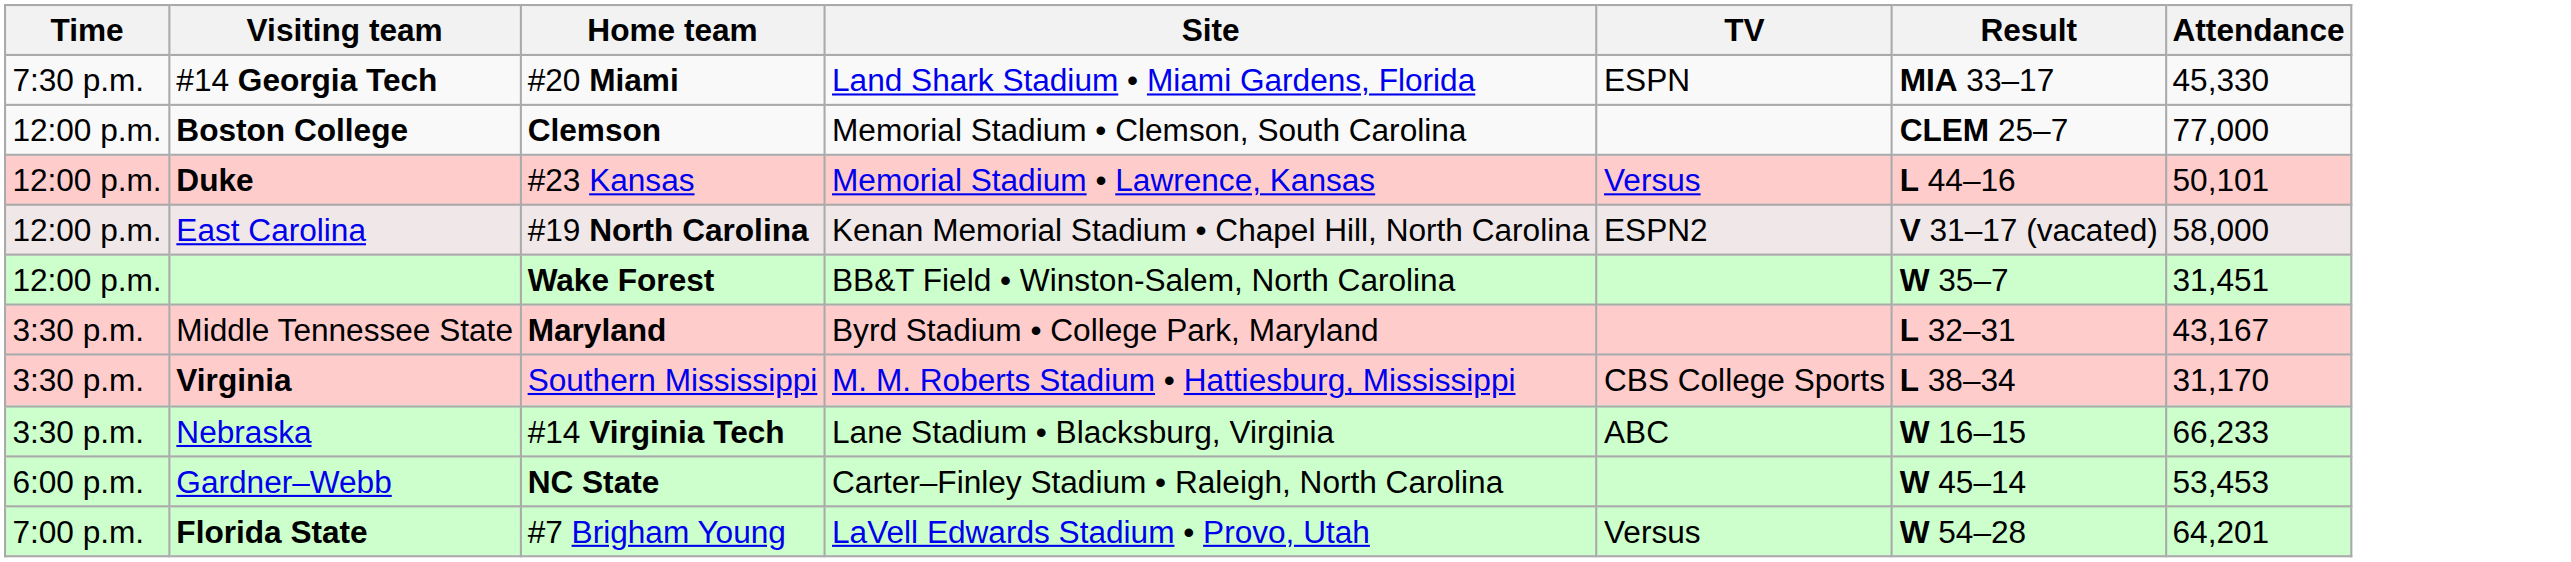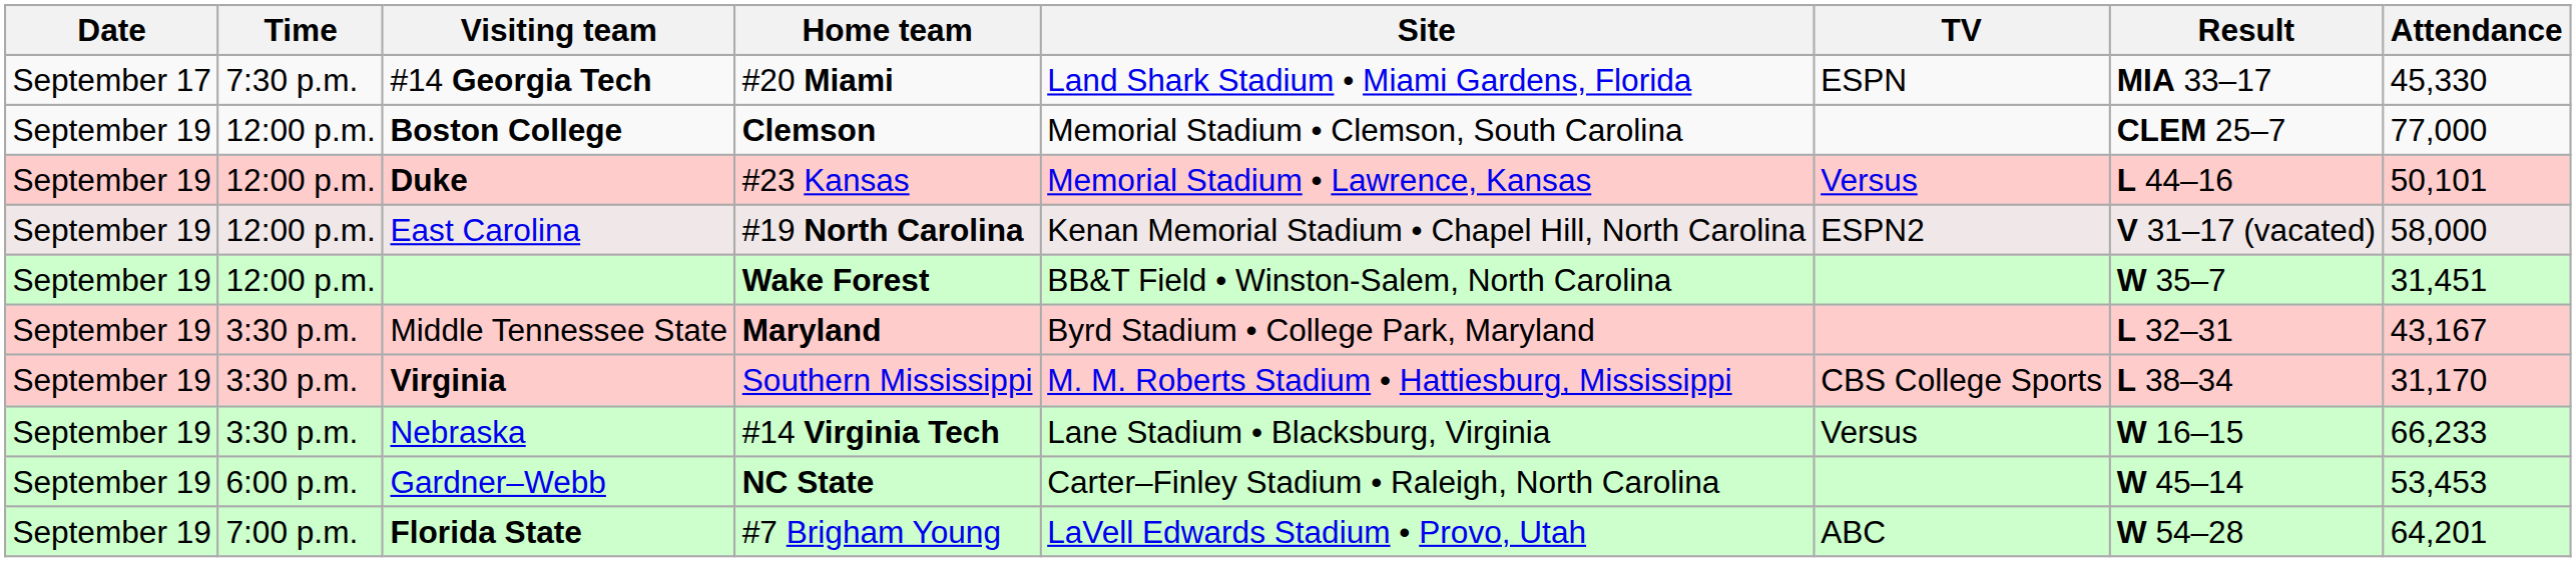 <table class="wikitable" style="font-size:95%;">
 <tr>
+<th>Date</th>
 <th>Time</th>
 <th>Visiting team</th>
 <th>Home team</th>
 <th>Site</th>
 <th>TV</th>
 <th>Result</th>
 <th>Attendance</th>
 </tr>
 <tr bgcolor=>
+<td>September 17</td>
 <td>7:30 p.m.</td>
 <td>#14 <strong>Georgia Tech</strong></td>
 <td>#20 <strong>Miami</strong></td>
 <td><a href='#'>Land Shark Stadium</a> • <a href='#'>Miami Gardens, Florida</a></td>
 <td>ESPN</td>
 <td><strong>MIA</strong> 33–17</td>
 <td>45,330</td>
 </tr>
 <tr bgcolor=>
+<td>September 19</td>
 <td>12:00 p.m.</td>
 <td><strong>Boston College</strong></td>
 <td><strong>Clemson</strong></td>
 <td>Memorial Stadium • Clemson, South Carolina</td>
 <td></td>
 <td><strong>CLEM</strong> 25–7</td>
 <td>77,000</td>
 </tr>
 <tr bgcolor=#ffcccc>
+<td>September 19</td>
 <td>12:00 p.m.</td>
 <td><strong>Duke</strong></td>
 <td>#23 <a href='#'>Kansas</a></td>
 <td><a href='#'>Memorial Stadium</a> • <a href='#'>Lawrence, Kansas</a></td>
 <td><a href='#'>Versus</a></td>
 <td><strong>L</strong> 44–16</td>
 <td>50,101</td>
 </tr>
 <tr bgcolor=#f0e8e8>
+<td>September 19</td>
 <td>12:00 p.m.</td>
 <td><a href='#'>East Carolina</a></td>
 <td>#19 <strong>North Carolina</strong></td>
 <td>Kenan Memorial Stadium • Chapel Hill, North Carolina</td>
 <td>ESPN2</td>
 <td><strong>V</strong> 31–17 (vacated)</td>
 <td>58,000</td>
 </tr>
 <tr bgcolor=ccffcc>
+<td>September 19</td>
 <td>12:00 p.m.</td>
 <td></td>
 <td><strong>Wake Forest</strong></td>
 <td>BB&T Field • Winston-Salem, North Carolina</td>
 <td></td>
 <td><strong>W</strong> 35–7</td>
 <td>31,451</td>
 </tr>
 <tr bgcolor=#ffcccc>
+<td>September 19</td>
 <td>3:30 p.m.</td>
 <td>Middle Tennessee State</td>
 <td><strong>Maryland</strong></td>
 <td>Byrd Stadium • College Park, Maryland</td>
 <td></td>
 <td><strong>L</strong> 32–31</td>
 <td>43,167</td>
 </tr>
 <tr bgcolor=#ffcccc>
+<td>September 19</td>
 <td>3:30 p.m.</td>
 <td><strong>Virginia</strong></td>
 <td><a href='#'>Southern Mississippi</a></td>
 <td><a href='#'>M. M. Roberts Stadium</a> • <a href='#'>Hattiesburg, Mississippi</a></td>
 <td>CBS College Sports</td>
 <td><strong>L</strong> 38–34</td>
 <td>31,170</td>
 </tr>
 <tr bgcolor=ccffcc>
+<td>September 19</td>
 <td>3:30 p.m.</td>
 <td><a href='#'>Nebraska</a></td>
 <td>#14 <strong>Virginia Tech</strong></td>
 <td>Lane Stadium • Blacksburg, Virginia</td>
-<td>ABC</td>
+<td>Versus</td>
 <td><strong>W</strong> 16–15</td>
 <td>66,233</td>
 </tr>
 <tr bgcolor=ccffcc>
+<td>September 19</td>
 <td>6:00 p.m.</td>
 <td><a href='#'>Gardner–Webb</a></td>
 <td><strong>NC State</strong></td>
 <td>Carter–Finley Stadium •  Raleigh, North Carolina</td>
 <td></td>
 <td><strong>W</strong> 45–14</td>
 <td>53,453</td>
 </tr>
 <tr bgcolor=#ccffcc>
+<td>September 19</td>
 <td>7:00 p.m.</td>
 <td><strong>Florida State</strong></td>
 <td>#7 <a href='#'>Brigham Young</a></td>
 <td><a href='#'>LaVell Edwards Stadium</a> • <a href='#'>Provo, Utah</a></td>
-<td>Versus</td>
+<td>ABC</td>
 <td><strong>W</strong> 54–28</td>
 <td>64,201</td>
 </tr>
 </table>
